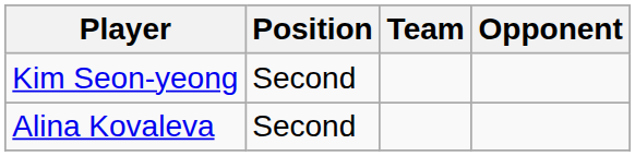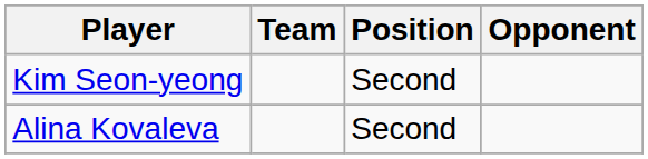 <table class="wikitable">
 <tr>
 <th>Player</th>
+<th>Team</th>
 <th>Position</th>
-<th>Team</th>
 <th>Opponent</th>
 </tr>
 <tr>
 <td><a href='#'>Kim Seon-yeong</a></td>
+<td></td>
 <td data-sort-value="2">Second</td>
-<td></td>
 <td></td>
 </tr>
 <tr>
 <td><a href='#'>Alina Kovaleva</a></td>
+<td></td>
 <td data-sort-value="2">Second</td>
-<td></td>
 <td></td>
 </tr>
 </table>
